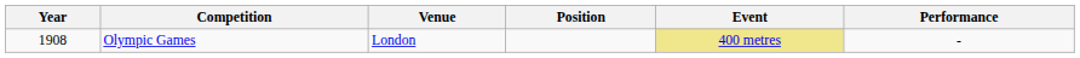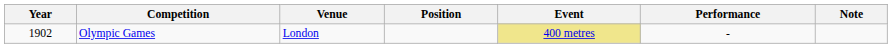 <table class="wikitable" width=55% style="font-size:90%; text-align:center;">
 <tr>
 <th>Year</th>
 <th>Competition</th>
 <th>Venue</th>
 <th>Position</th>
 <th>Event</th>
 <th>Performance</th>
+<th>Note</th>
 </tr>
 <tr>
-<td rowspan=1>1908</td>
+<td rowspan=1>1902</td>
 <td rowspan=1 align=left><a href='#'>Olympic Games</a></td>
 <td rowspan=1 align=left> <a href='#'>London</a></td>
 <td></td>
 <td style="background: khaki;"><a href='#'>400 metres</a></td>
 <td>-</td>
+<td></td>
 </tr>
 </table>
